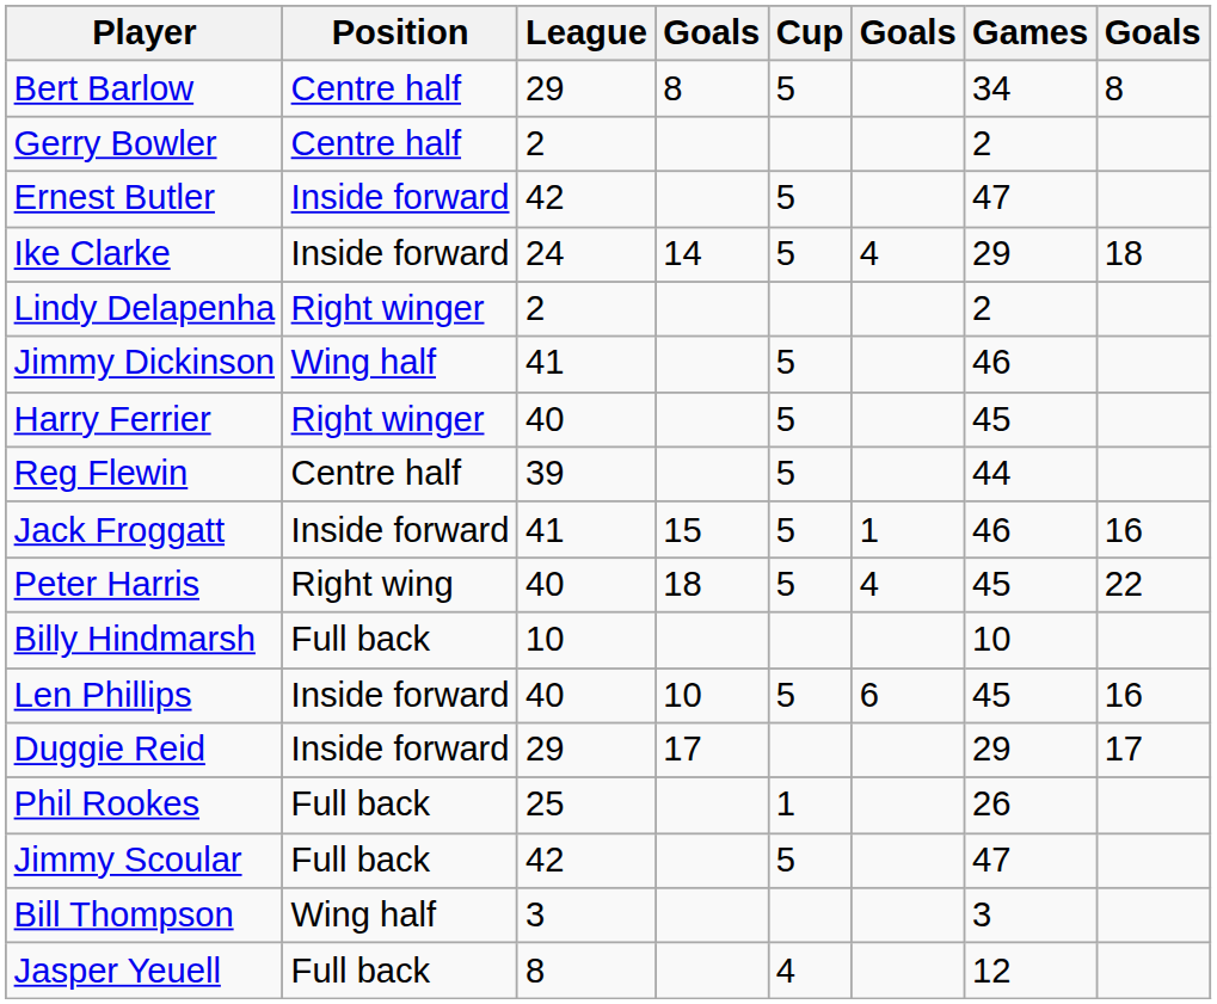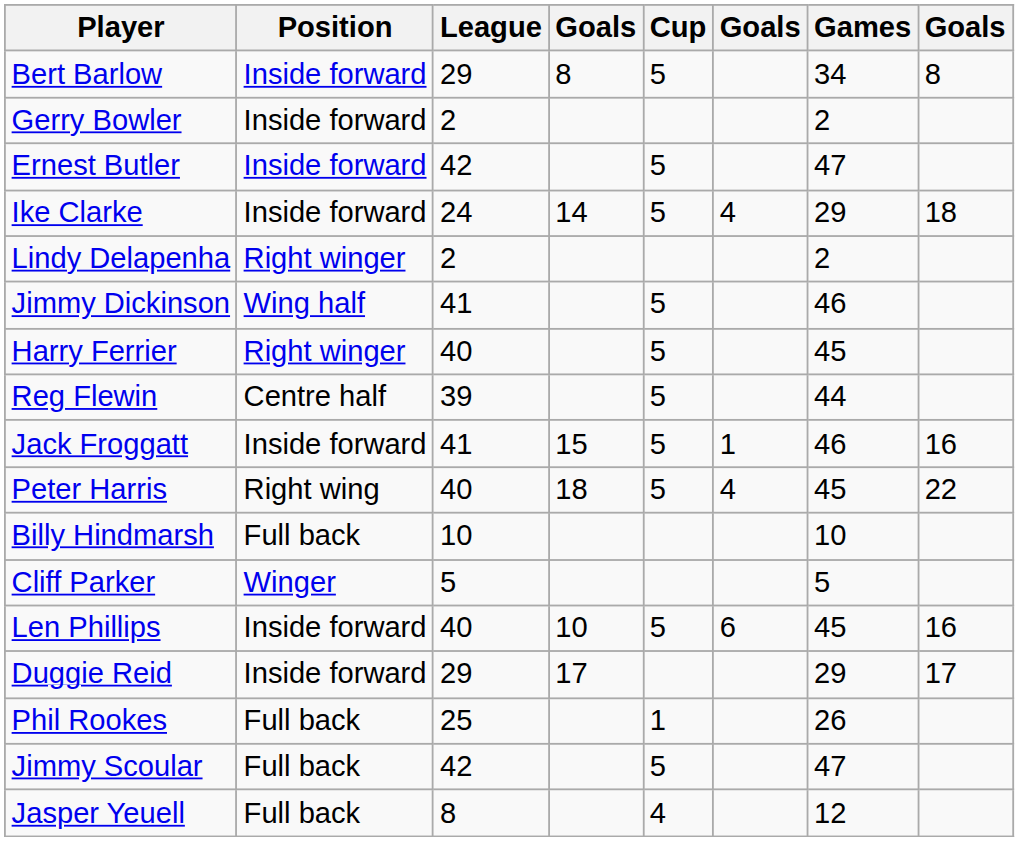 <table class="wikitable">
 <tr>
 <th>Player</th>
 <th>Position</th>
 <th>League</th>
 <th>Goals</th>
 <th>Cup</th>
 <th>Goals</th>
 <th>Games</th>
 <th>Goals</th>
 </tr>
 <tr>
 <td> <a href='#'>Bert Barlow</a></td>
-<td><a href='#'>Centre half</a></td>
+<td><a href='#'>Inside forward</a></td>
 <td>29</td>
 <td>8</td>
 <td>5</td>
 <td></td>
 <td>34</td>
 <td>8</td>
 </tr>
 <tr>
 <td> <a href='#'>Gerry Bowler</a></td>
-<td><a href='#'>Centre half</a></td>
+<td>Inside forward</td>
 <td>2</td>
 <td></td>
 <td></td>
 <td></td>
 <td>2</td>
 <td></td>
 </tr>
 <tr>
 <td> <a href='#'>Ernest Butler</a></td>
 <td><a href='#'>Inside forward</a></td>
 <td>42</td>
 <td></td>
 <td>5</td>
 <td></td>
 <td>47</td>
 <td></td>
 </tr>
 <tr>
 <td> <a href='#'>Ike Clarke</a></td>
 <td>Inside forward</td>
 <td>24</td>
 <td>14</td>
 <td>5</td>
 <td>4</td>
 <td>29</td>
 <td>18</td>
 </tr>
 <tr>
 <td> <a href='#'>Lindy Delapenha</a></td>
 <td><a href='#'>Right winger</a></td>
 <td>2</td>
 <td></td>
 <td></td>
 <td></td>
 <td>2</td>
 <td></td>
 </tr>
 <tr>
 <td> <a href='#'>Jimmy Dickinson</a></td>
 <td><a href='#'>Wing half</a></td>
 <td>41</td>
 <td></td>
 <td>5</td>
 <td></td>
 <td>46</td>
 <td></td>
 </tr>
 <tr>
 <td> <a href='#'>Harry Ferrier</a></td>
 <td><a href='#'>Right winger</a></td>
 <td>40</td>
 <td></td>
 <td>5</td>
 <td></td>
 <td>45</td>
 <td></td>
 </tr>
 <tr>
 <td> <a href='#'>Reg Flewin</a></td>
 <td>Centre half</td>
 <td>39</td>
 <td></td>
 <td>5</td>
 <td></td>
 <td>44</td>
 <td></td>
 </tr>
 <tr>
 <td> <a href='#'>Jack Froggatt</a></td>
 <td>Inside forward</td>
 <td>41</td>
 <td>15</td>
 <td>5</td>
 <td>1</td>
 <td>46</td>
 <td>16</td>
 </tr>
 <tr>
 <td> <a href='#'>Peter Harris</a></td>
 <td>Right wing</td>
 <td>40</td>
 <td>18</td>
 <td>5</td>
 <td>4</td>
 <td>45</td>
 <td>22</td>
 </tr>
 <tr>
 <td> <a href='#'>Billy Hindmarsh</a></td>
 <td>Full back</td>
 <td>10</td>
 <td></td>
 <td></td>
 <td></td>
 <td>10</td>
 <td></td>
 </tr>
 <tr>
+<td> <a href='#'>Cliff Parker</a></td>
+<td><a href='#'>Winger</a></td>
+<td>5</td>
+<td></td>
+<td></td>
+<td></td>
+<td>5</td>
+<td></td>
+</tr>
+<tr>
 <td> <a href='#'>Len Phillips</a></td>
 <td>Inside forward</td>
 <td>40</td>
 <td>10</td>
 <td>5</td>
 <td>6</td>
 <td>45</td>
 <td>16</td>
 </tr>
 <tr>
 <td> <a href='#'>Duggie Reid</a></td>
 <td>Inside forward</td>
 <td>29</td>
 <td>17</td>
 <td></td>
 <td></td>
 <td>29</td>
 <td>17</td>
 </tr>
 <tr>
 <td> <a href='#'>Phil Rookes</a></td>
 <td>Full back</td>
 <td>25</td>
 <td></td>
 <td>1</td>
 <td></td>
 <td>26</td>
 <td></td>
 </tr>
 <tr>
 <td> <a href='#'>Jimmy Scoular</a></td>
 <td>Full back</td>
 <td>42</td>
 <td></td>
 <td>5</td>
 <td></td>
 <td>47</td>
 <td></td>
 </tr>
 <tr>
-<td> <a href='#'>Bill Thompson</a></td>
-<td>Wing half</td>
-<td>3</td>
-<td></td>
-<td></td>
-<td></td>
-<td>3</td>
-<td></td>
-</tr>
-<tr>
 <td> <a href='#'>Jasper Yeuell</a></td>
 <td>Full back</td>
 <td>8</td>
 <td></td>
 <td>4</td>
 <td></td>
 <td>12</td>
 <td></td>
 </tr>
 <tr>
 </tr>
 </table>
